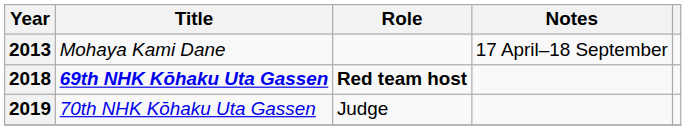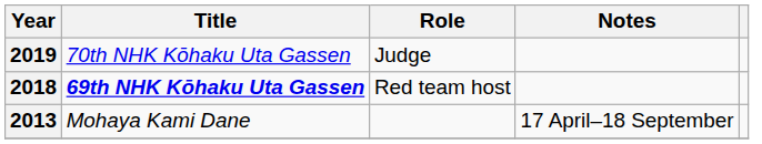 <table class="wikitable plainrowheaders sortable">
 <tr>
 <th scope="col">Year</th>
 <th scope="col">Title</th>
 <th scope="col">Role</th>
 <th scope="col" class="unsortable">Notes</th>
 <th scope="col" class="unsortable"></th>
 </tr>
 <tr>
+<th scope="row">2019</th>
+<td><em><a href='#'>70th NHK Kōhaku Uta Gassen</a></em></td>
+<td>Judge</td>
+<td></td>
+<td style="text-align:center"></td>
+</tr>
+<tr>
+<th scope="row">2018</th>
+<td><strong><em><a href='#'>69th NHK Kōhaku Uta Gassen</a></em></strong></td>
+<td>Red team host</td>
+<td></td>
+<td style="text-align:center"></td>
+</tr>
+<tr>
 <th scope="row">2013</th>
 <td><em>Mohaya Kami Dane</em></td>
 <td></td>
 <td>17 April–18 September</td>
 <td style="text-align:center"></td>
 </tr>
 <tr>
-<th scope="row">2018</th>
-<td><strong><em><a href='#'>69th NHK Kōhaku Uta Gassen</a></em></strong></td>
-<td><strong>Red team host</strong></td>
-<td></td>
-<td style="text-align:center"></td>
-</tr>
-<tr>
-<th scope="row">2019</th>
-<td><em><a href='#'>70th NHK Kōhaku Uta Gassen</a></em></td>
-<td>Judge</td>
-<td></td>
-<td style="text-align:center"></td>
-</tr>
-<tr>
 </tr>
 </table>
